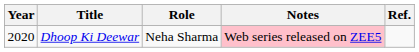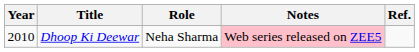 <table class="wikitable sortable plainrowheaders">
 <tr style="text-align:center;">
 <th scope="col">Year</th>
 <th scope="col">Title</th>
 <th scope="col">Role</th>
 <th scope="col">Notes</th>
 <th scope="col">Ref.</th>
 </tr>
 <tr>
-<td>2020</td>
+<td>2010</td>
 <td><em><a href='#'>Dhoop Ki Deewar</a></em></td>
 <td>Neha Sharma</td>
 <td style="background: pink;">Web series released on <a href='#'>ZEE5</a></td>
 <td></td>
 </tr>
 </table>
